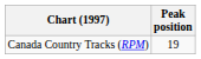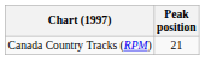 <table class="wikitable sortable">
 <tr>
 <th align="left">Chart (1997)</th>
 <th align="center">Peak<br>position</th>
 </tr>
 <tr>
 <td>Canada Country Tracks (<em><a href='#'>RPM</a></em>)</td>
-<td align=center>19</td>
+<td align=center>21</td>
 </tr>
 </table>
